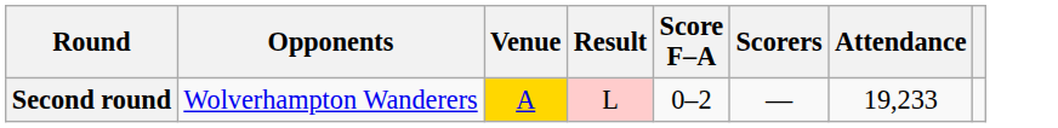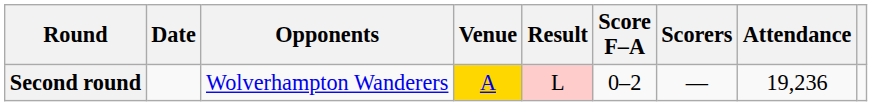 <table class="wikitable plainrowheaders sortable" style="text-align:center">
 <tr>
 <th scope="col">Round</th>
+<th scope="col">Date</th>
 <th scope="col">Opponents</th>
 <th scope="col">Venue</th>
 <th scope="col">Result</th>
 <th scope="col">Score<br>F–A</th>
 <th scope="col" class="unsortable">Scorers</th>
 <th scope="col">Attendance</th>
 <th scope="col" class="unsortable"></th>
 </tr>
 <tr>
 <th scope="row">Second round</th>
+<td align="left"></td>
 <td align="left"><a href='#'>Wolverhampton Wanderers</a></td>
 <td style="background: gold;"><a href='#'>A</a></td>
 <td bgcolor="#ffcccc">L</td>
 <td>0–2</td>
 <td>—</td>
-<td>19,233</td>
+<td>19,236</td>
 <td></td>
 </tr>
 </table>
